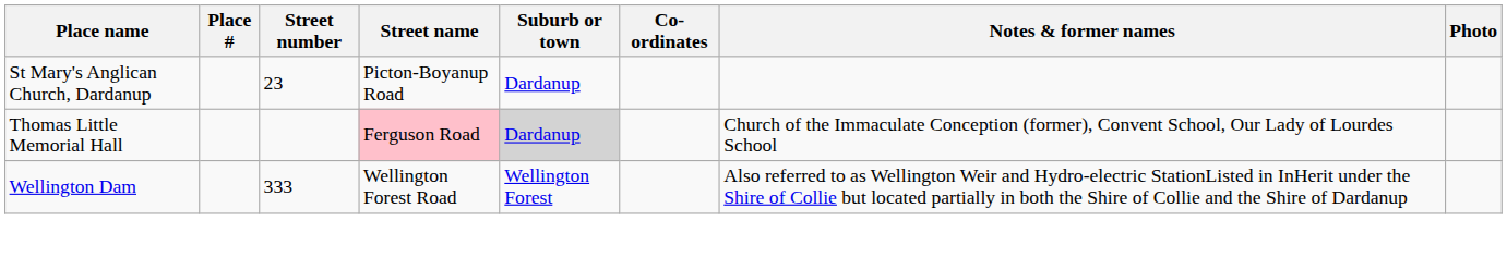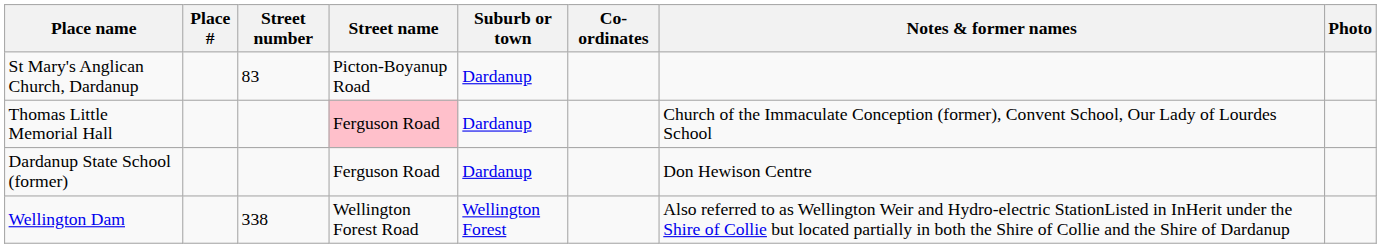 <table class="wikitable sortable">
 <tr>
 <th>Place name</th>
 <th>Place #</th>
 <th>Street number</th>
 <th>Street name</th>
 <th>Suburb or town</th>
 <th>Co-ordinates</th>
 <th class="unsortable">Notes & former names</th>
 <th class="unsortable">Photo</th>
 </tr>
 <tr>
 <td>St Mary's Anglican Church, Dardanup</td>
 <td></td>
-<td>23</td>
+<td>83</td>
 <td>Picton-Boyanup Road</td>
 <td><a href='#'>Dardanup</a></td>
 <td></td>
 <td></td>
 <td></td>
 </tr>
 <tr>
 <td>Thomas Little Memorial Hall</td>
 <td></td>
 <td></td>
 <td style="background: pink;">Ferguson Road</td>
-<td style="background: lightgrey;"><a href='#'>Dardanup</a></td>
+<td><a href='#'>Dardanup</a></td>
 <td></td>
 <td>Church of the Immaculate Conception (former), Convent School, Our Lady of Lourdes School</td>
 <td></td>
 </tr>
 <tr>
+<td>Dardanup State School (former)</td>
+<td></td>
+<td></td>
+<td>Ferguson Road</td>
+<td><a href='#'>Dardanup</a></td>
+<td></td>
+<td>Don Hewison Centre</td>
+<td></td>
+</tr>
+<tr>
 <td><a href='#'>Wellington Dam</a></td>
 <td></td>
-<td>333</td>
+<td>338</td>
 <td>Wellington Forest Road</td>
 <td><a href='#'>Wellington Forest</a></td>
 <td></td>
 <td>Also referred to as Wellington Weir and Hydro-electric StationListed in InHerit under the <a href='#'>Shire of Collie</a> but located partially in both the Shire of Collie and the Shire of Dardanup</td>
 <td></td>
 </tr>
 </table>
